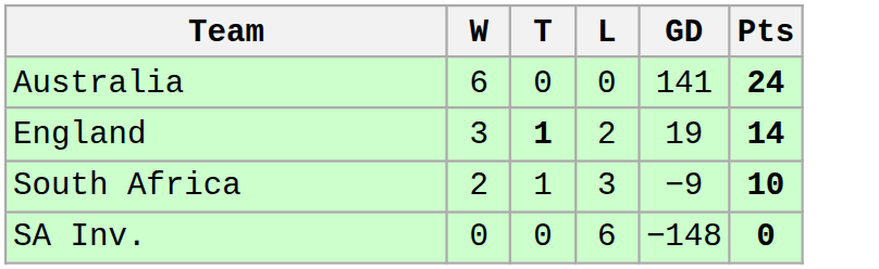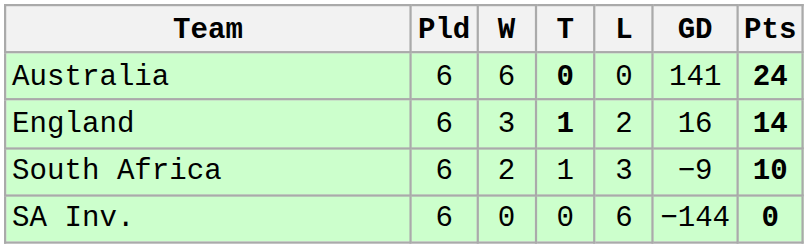 <table class="wikitable" style="text-align:center;">
 <tr>
 <th width=175>Team</th>
+<th style="width:20px;" abbr="Played">Pld</th>
 <th style="width:20px;" abbr="Won">W</th>
 <th style="width:20px;" abbr="Tied">T</th>
 <th style="width:20px;" abbr="Lost">L</th>
 <th style="width:30px;" abbr="Diff">GD</th>
 <th style="width:20px;" abbr="Points">Pts</th>
 </tr>
 <tr style="background:#cfc;">
 <td style="text-align:left;"> Australia</td>
 <td>6</td>
-<td>0</td>
+<td>6</td>
+<td><strong>0</strong></td>
 <td>0</td>
 <td>141</td>
 <td><strong>24</strong></td>
 </tr>
 <tr style="background:#cfc;">
 <td style="text-align:left;"> England</td>
+<td>6</td>
 <td>3</td>
 <td><strong>1</strong></td>
 <td>2</td>
-<td>19</td>
+<td>16</td>
 <td><strong>14</strong></td>
 </tr>
 <tr style="background:#cfc;">
 <td style="text-align:left;"> South Africa</td>
+<td>6</td>
 <td>2</td>
 <td>1</td>
 <td>3</td>
 <td>−9</td>
 <td><strong>10</strong></td>
 </tr>
 <tr style="background:#cfc;">
 <td style="text-align:left;"> SA Inv.</td>
+<td>6</td>
 <td>0</td>
 <td>0</td>
 <td>6</td>
-<td>−148</td>
+<td>−144</td>
 <td><strong>0</strong></td>
 </tr>
 </table>
